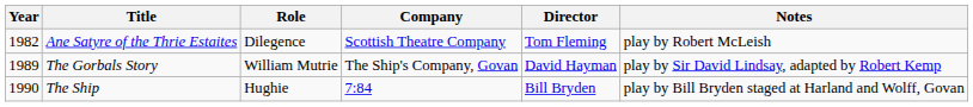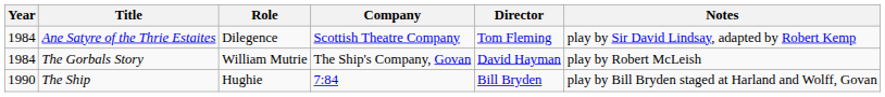 <table class="wikitable">
 <tr>
 <th>Year</th>
 <th>Title</th>
 <th>Role</th>
 <th>Company</th>
 <th>Director</th>
 <th>Notes</th>
 </tr>
 <tr>
-<td>1982</td>
+<td>1984</td>
 <td><em><a href='#'>Ane Satyre of the Thrie Estaites</a></em></td>
 <td>Dilegence</td>
 <td><a href='#'>Scottish Theatre Company</a></td>
 <td><a href='#'>Tom Fleming</a></td>
-<td>play by Robert McLeish</td>
+<td>play by <a href='#'>Sir David Lindsay</a>, adapted by <a href='#'>Robert Kemp</a></td>
 </tr>
 <tr>
-<td>1989</td>
+<td>1984</td>
 <td><em>The Gorbals Story</em></td>
 <td>William Mutrie</td>
 <td>The Ship's Company, <a href='#'>Govan</a></td>
 <td><a href='#'>David Hayman</a></td>
-<td>play by <a href='#'>Sir David Lindsay</a>, adapted by <a href='#'>Robert Kemp</a></td>
+<td>play by Robert McLeish</td>
 </tr>
 <tr>
 <td>1990</td>
 <td><em>The Ship</em></td>
 <td>Hughie</td>
 <td><a href='#'>7:84</a></td>
 <td><a href='#'>Bill Bryden</a></td>
 <td>play by Bill Bryden staged at Harland and Wolff, Govan</td>
 </tr>
 </table>
